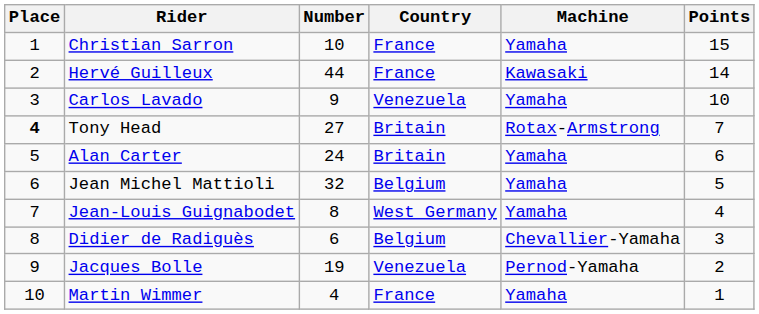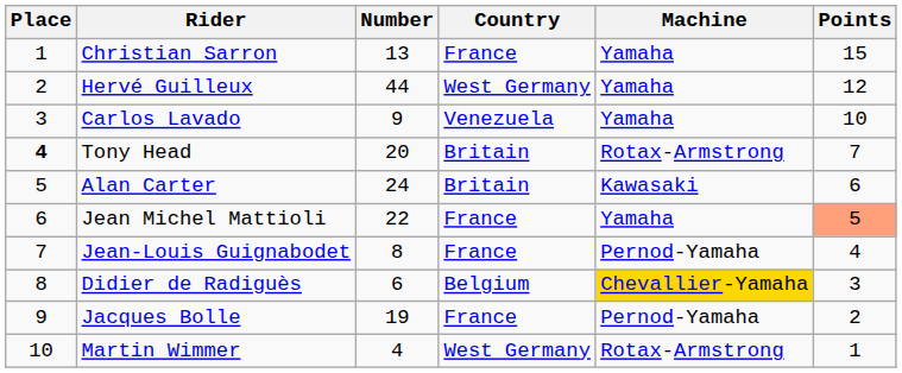 <table class="wikitable" style="font-size: 95%;">
 <tr>
 <th>Place</th>
 <th>Rider</th>
 <th>Number</th>
 <th>Country</th>
 <th>Machine</th>
 <th>Points</th>
 </tr>
 <tr>
 <td align=center>1</td>
 <td> <a href='#'>Christian Sarron</a></td>
-<td align=center>10</td>
+<td align=center>13</td>
 <td><a href='#'>France</a></td>
 <td><a href='#'>Yamaha</a></td>
 <td align=center>15</td>
 </tr>
 <tr>
 <td align=center>2</td>
 <td> <a href='#'>Hervé Guilleux</a></td>
 <td align=center>44</td>
-<td><a href='#'>France</a></td>
-<td><a href='#'>Kawasaki</a></td>
-<td align=center>14</td>
+<td><a href='#'>West Germany</a></td>
+<td><a href='#'>Yamaha</a></td>
+<td align=center>12</td>
 </tr>
 <tr>
 <td align=center>3</td>
 <td> <a href='#'>Carlos Lavado</a></td>
 <td align=center>9</td>
 <td><a href='#'>Venezuela</a></td>
 <td><a href='#'>Yamaha</a></td>
 <td align=center>10</td>
 </tr>
 <tr>
 <td align=center><strong>4</strong></td>
 <td> Tony Head</td>
-<td align=center>27</td>
+<td align=center>20</td>
 <td><a href='#'>Britain</a></td>
 <td><a href='#'>Rotax</a>-<a href='#'>Armstrong</a></td>
 <td align=center>7</td>
 </tr>
 <tr>
 <td align=center>5</td>
 <td> <a href='#'>Alan Carter</a></td>
 <td align=center>24</td>
 <td><a href='#'>Britain</a></td>
-<td><a href='#'>Yamaha</a></td>
+<td><a href='#'>Kawasaki</a></td>
 <td align=center>6</td>
 </tr>
 <tr>
 <td align=center>6</td>
 <td> Jean Michel Mattioli</td>
-<td align=center>32</td>
-<td><a href='#'>Belgium</a></td>
+<td align=center>22</td>
+<td><a href='#'>France</a></td>
 <td><a href='#'>Yamaha</a></td>
-<td align=center>5</td>
+<td align=center style="background: lightsalmon;">5</td>
 </tr>
 <tr>
 <td align=center>7</td>
 <td> <a href='#'>Jean-Louis Guignabodet</a></td>
 <td align=center>8</td>
-<td><a href='#'>West Germany</a></td>
-<td><a href='#'>Yamaha</a></td>
+<td><a href='#'>France</a></td>
+<td><a href='#'>Pernod</a>-Yamaha</td>
 <td align=center>4</td>
 </tr>
 <tr>
 <td align=center>8</td>
 <td> <a href='#'>Didier de Radiguès</a></td>
 <td align=center>6</td>
 <td><a href='#'>Belgium</a></td>
-<td><a href='#'>Chevallier</a>-Yamaha</td>
+<td style="background: gold;"><a href='#'>Chevallier</a>-Yamaha</td>
 <td align=center>3</td>
 </tr>
 <tr>
 <td align=center>9</td>
 <td> <a href='#'>Jacques Bolle</a></td>
 <td align=center>19</td>
-<td><a href='#'>Venezuela</a></td>
+<td><a href='#'>France</a></td>
 <td><a href='#'>Pernod</a>-Yamaha</td>
 <td align=center>2</td>
 </tr>
 <tr>
 <td align=center>10</td>
 <td> <a href='#'>Martin Wimmer</a></td>
 <td align=center>4</td>
-<td><a href='#'>France</a></td>
-<td><a href='#'>Yamaha</a></td>
+<td><a href='#'>West Germany</a></td>
+<td><a href='#'>Rotax</a>-<a href='#'>Armstrong</a></td>
 <td align=center>1</td>
 </tr>
 </table>
